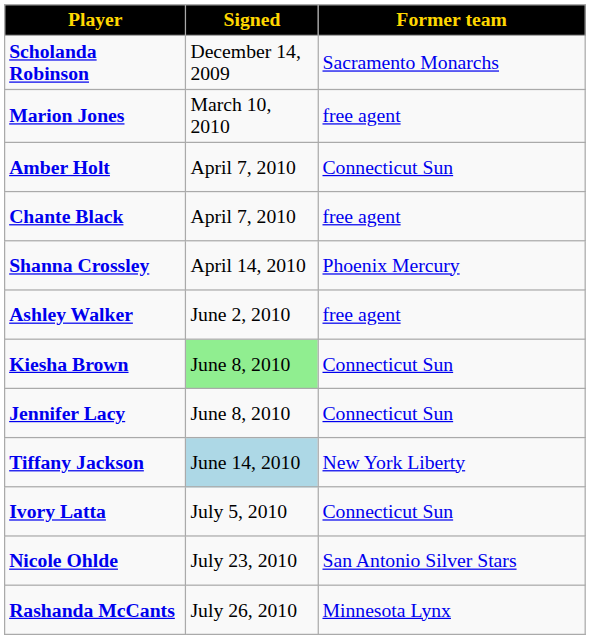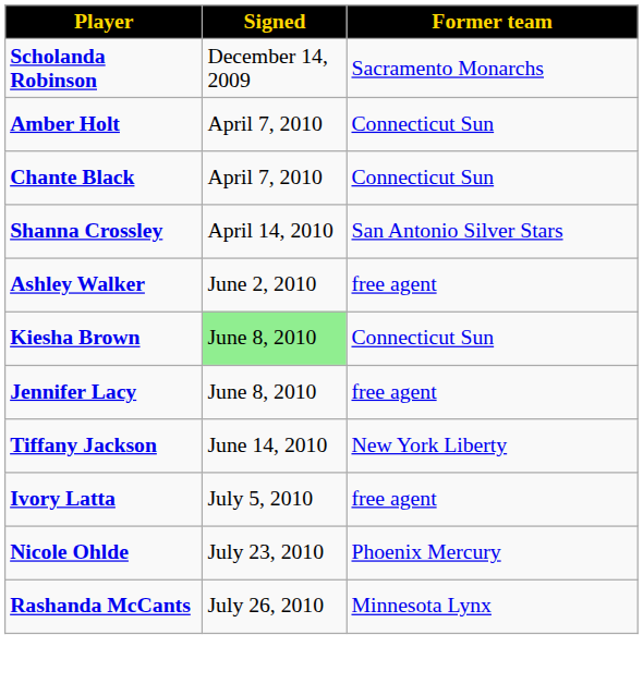 <table class="wikitable center">
 <tr align="center" bgcolor="#dddddd">
 <td style="background:#000000;color:#ffd700; width:140px"><strong>Player</strong></td>
 <td style="background:#000000;color:#ffd700; width:100px"><strong>Signed</strong></td>
 <td style="background:#000000;color:#ffd700; width:210px"><strong>Former team</strong></td>
 </tr>
 <tr style="height:40px">
 <td><strong><a href='#'>Scholanda Robinson</a></strong></td>
 <td>December 14, 2009</td>
 <td><a href='#'>Sacramento Monarchs</a></td>
 </tr>
 <tr style="height:40px">
-<td><strong><a href='#'>Marion Jones</a></strong></td>
-<td>March 10, 2010</td>
-<td><a href='#'>free agent</a></td>
-</tr>
-<tr style="height:40px">
 <td><strong><a href='#'>Amber Holt</a></strong></td>
 <td>April 7, 2010</td>
 <td><a href='#'>Connecticut Sun</a></td>
 </tr>
 <tr style="height:40px">
 <td><strong><a href='#'>Chante Black</a></strong></td>
 <td>April 7, 2010</td>
-<td><a href='#'>free agent</a></td>
+<td><a href='#'>Connecticut Sun</a></td>
 </tr>
 <tr style="height:40px">
 <td><strong><a href='#'>Shanna Crossley</a></strong></td>
 <td>April 14, 2010</td>
-<td><a href='#'>Phoenix Mercury</a></td>
+<td><a href='#'>San Antonio Silver Stars</a></td>
 </tr>
 <tr style="height:40px">
 <td><strong><a href='#'>Ashley Walker</a></strong></td>
 <td>June 2, 2010</td>
 <td><a href='#'>free agent</a></td>
 </tr>
 <tr style="height:40px">
 <td><strong><a href='#'>Kiesha Brown</a></strong></td>
 <td style="background: lightgreen;">June 8, 2010</td>
 <td><a href='#'>Connecticut Sun</a></td>
 </tr>
 <tr style="height:40px">
 <td><strong><a href='#'>Jennifer Lacy</a></strong></td>
 <td>June 8, 2010</td>
-<td><a href='#'>Connecticut Sun</a></td>
+<td><a href='#'>free agent</a></td>
 </tr>
 <tr style="height:40px">
 <td><strong><a href='#'>Tiffany Jackson</a></strong></td>
-<td style="background: lightblue;">June 14, 2010</td>
+<td>June 14, 2010</td>
 <td><a href='#'>New York Liberty</a></td>
 </tr>
 <tr style="height:40px">
 <td><strong><a href='#'>Ivory Latta</a></strong></td>
 <td>July 5, 2010</td>
-<td><a href='#'>Connecticut Sun</a></td>
+<td><a href='#'>free agent</a></td>
 </tr>
 <tr style="height:40px">
 <td><strong><a href='#'>Nicole Ohlde</a></strong></td>
 <td>July 23, 2010</td>
-<td><a href='#'>San Antonio Silver Stars</a></td>
+<td><a href='#'>Phoenix Mercury</a></td>
 </tr>
 <tr style="height:40px">
 <td><strong><a href='#'>Rashanda McCants</a></strong></td>
 <td>July 26, 2010</td>
 <td><a href='#'>Minnesota Lynx</a></td>
 </tr>
 </table>
